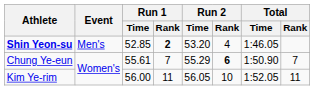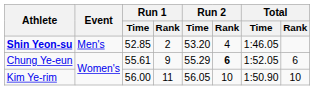 <table class="wikitable" style="font-size:90%">
 <tr>
 <th rowspan="2">Athlete</th>
 <th rowspan="2">Event</th>
 <th colspan="2">Run 1</th>
 <th colspan="2">Run 2</th>
 <th colspan="2">Total</th>
 </tr>
 <tr style="font-size:95%">
 <th>Time</th>
 <th>Rank</th>
 <th>Time</th>
 <th>Rank</th>
 <th>Time</th>
 <th>Rank</th>
 </tr>
 <tr align=center>
 <td align=left><strong><a href='#'>Shin Yeon-su</a></strong></td>
 <td align=left><a href='#'>Men's</a></td>
 <td>52.85</td>
-<td><strong>2</strong></td>
+<td>2</td>
 <td>53.20</td>
 <td>4</td>
 <td>1:46.05</td>
 <td></td>
 </tr>
 <tr align=center>
 <td align=left><a href='#'>Chung Ye-eun</a></td>
 <td align=left rowspan=2><a href='#'>Women's</a></td>
 <td>55.61</td>
-<td>7</td>
+<td>9</td>
 <td>55.29</td>
 <td><strong>6</strong></td>
-<td>1:50.90</td>
-<td>7</td>
+<td>1:52.05</td>
+<td>6</td>
 </tr>
 <tr align=center>
 <td align=left><a href='#'>Kim Ye-rim</a></td>
 <td>56.00</td>
 <td>11</td>
 <td>56.05</td>
 <td>10</td>
-<td>1:52.05</td>
-<td>11</td>
+<td>1:50.90</td>
+<td>10</td>
 </tr>
 </table>
